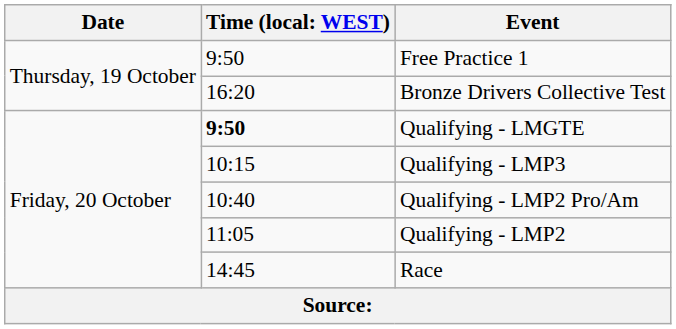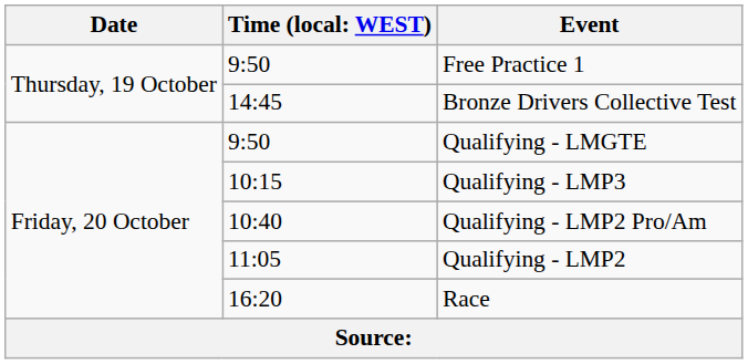 <table class="wikitable" style="font-size: 90%;">
 <tr>
 <th>Date</th>
 <th>Time (local: <a href='#'>WEST</a>)</th>
 <th>Event</th>
 </tr>
 <tr>
 <td rowspan="2">Thursday, 19 October</td>
 <td>9:50</td>
 <td>Free Practice 1</td>
 </tr>
 <tr>
-<td>16:20</td>
+<td>14:45</td>
 <td>Bronze Drivers Collective Test</td>
 </tr>
 <tr>
 <td rowspan="5">Friday, 20 October</td>
-<td><strong>9:50</strong></td>
+<td>9:50</td>
 <td>Qualifying - LMGTE</td>
 </tr>
 <tr>
 <td>10:15</td>
 <td>Qualifying - LMP3</td>
 </tr>
 <tr>
 <td>10:40</td>
 <td>Qualifying - LMP2 Pro/Am</td>
 </tr>
 <tr>
 <td>11:05</td>
 <td>Qualifying - LMP2</td>
 </tr>
 <tr>
-<td>14:45</td>
+<td>16:20</td>
 <td>Race</td>
 </tr>
 <tr>
 <th colspan="3">Source:</th>
 </tr>
 </table>
